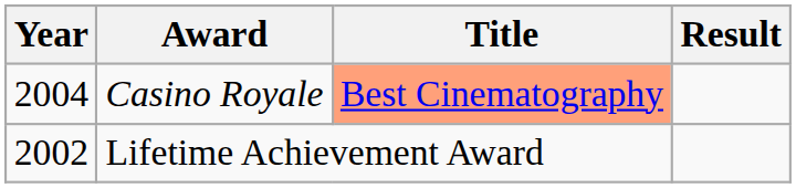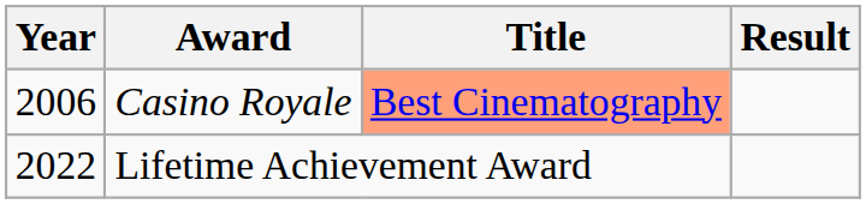 <table class="wikitable">
 <tr>
 <th>Year</th>
 <th>Award</th>
 <th>Title</th>
 <th>Result</th>
 </tr>
 <tr>
-<td>2004</td>
+<td>2006</td>
 <td><em>Casino Royale</em></td>
 <td style="background: lightsalmon;"><a href='#'>Best Cinematography</a></td>
 <td></td>
 </tr>
 <tr>
-<td>2002</td>
+<td>2022</td>
 <td colspan=2>Lifetime Achievement Award</td>
 <td></td>
 </tr>
 </table>
